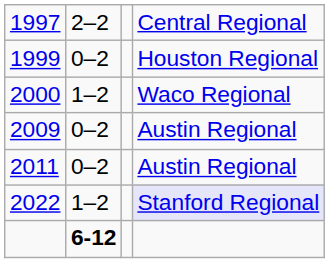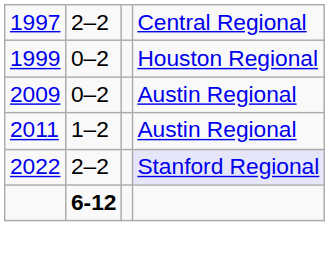 <table class="wikitable">
 <tr>
 <td><a href='#'>1997</a></td>
 <td>2–2</td>
 <td></td>
 <td><a href='#'>Central Regional</a></td>
 </tr>
 <tr>
 <td><a href='#'>1999</a></td>
 <td>0–2</td>
 <td></td>
 <td><a href='#'>Houston Regional</a></td>
 </tr>
 <tr>
-<td><a href='#'>2000</a></td>
-<td>1–2</td>
-<td></td>
-<td><a href='#'>Waco Regional</a></td>
-</tr>
-<tr>
 <td><a href='#'>2009</a></td>
 <td>0–2</td>
 <td></td>
 <td><a href='#'>Austin Regional</a></td>
 </tr>
 <tr>
 <td><a href='#'>2011</a></td>
-<td>0–2</td>
+<td>1–2</td>
 <td></td>
 <td><a href='#'>Austin Regional</a></td>
 </tr>
 <tr>
 <td><a href='#'>2022</a></td>
-<td>1–2</td>
+<td>2–2</td>
 <td></td>
 <td style="background: lavender;"><a href='#'>Stanford Regional</a></td>
 </tr>
 <tr>
 <td></td>
 <td><strong>6-12</strong></td>
 <td><strong></strong></td>
 <td></td>
 </tr>
 </table>
